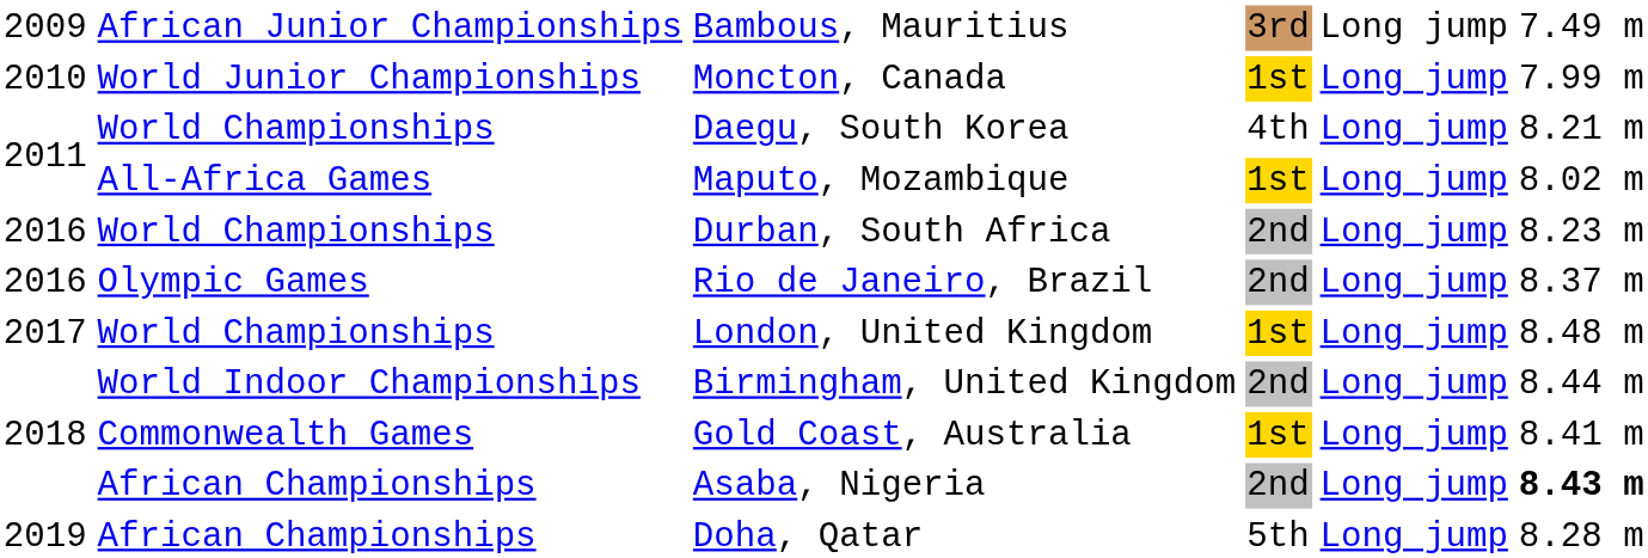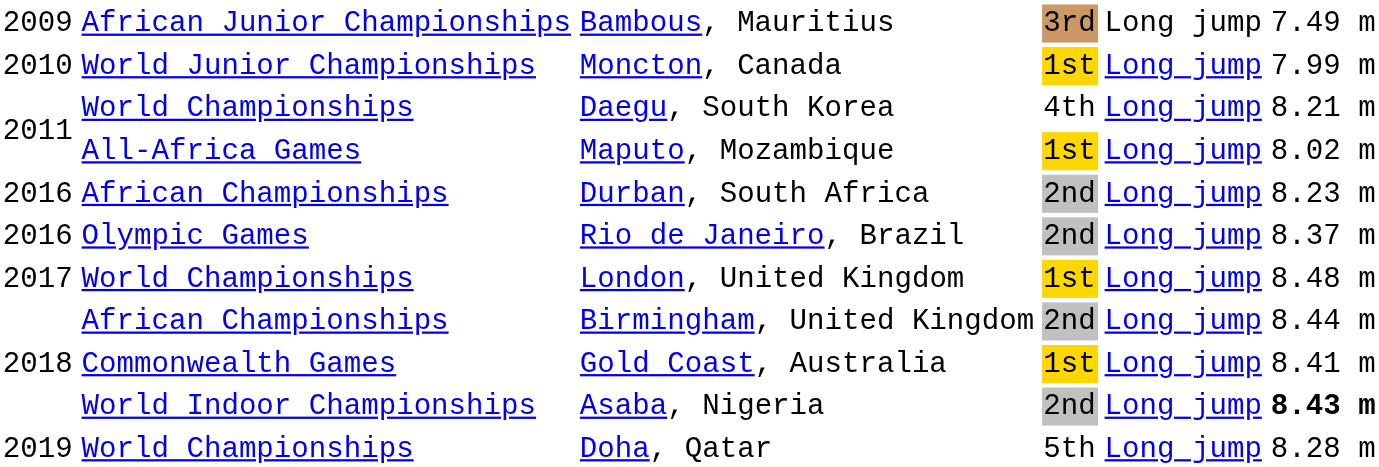 <table>
 <tr>
 <td>2009</td>
 <td><a href='#'>African Junior Championships</a></td>
 <td><a href='#'>Bambous</a>, Mauritius</td>
 <td bgcolor=cc9966>3rd</td>
 <td>Long jump</td>
 <td>7.49 m</td>
 </tr>
 <tr>
 <td>2010</td>
 <td><a href='#'>World Junior Championships</a></td>
 <td><a href='#'>Moncton</a>, Canada</td>
 <td bgcolor=gold>1st</td>
 <td><a href='#'>Long jump</a></td>
 <td>7.99 m</td>
 </tr>
 <tr>
 <td rowspan=2>2011</td>
 <td><a href='#'>World Championships</a></td>
 <td><a href='#'>Daegu</a>, South Korea</td>
 <td>4th</td>
 <td><a href='#'>Long jump</a></td>
 <td>8.21 m</td>
 </tr>
 <tr>
 <td><a href='#'>All-Africa Games</a></td>
 <td><a href='#'>Maputo</a>, Mozambique</td>
 <td bgcolor=gold>1st</td>
 <td><a href='#'>Long jump</a></td>
 <td>8.02 m</td>
 </tr>
 <tr>
 <td>2016</td>
-<td><a href='#'>World Championships</a></td>
+<td><a href='#'>African Championships</a></td>
 <td><a href='#'>Durban</a>, South Africa</td>
 <td bgcolor=silver>2nd</td>
 <td><a href='#'>Long jump</a></td>
 <td>8.23 m </td>
 </tr>
 <tr>
 <td>2016</td>
 <td><a href='#'>Olympic Games</a></td>
 <td><a href='#'>Rio de Janeiro</a>, Brazil</td>
 <td bgcolor=silver>2nd</td>
 <td><a href='#'>Long jump</a></td>
 <td>8.37 m</td>
 </tr>
 <tr>
 <td>2017</td>
 <td><a href='#'>World Championships</a></td>
 <td><a href='#'>London</a>, United Kingdom</td>
 <td bgcolor=gold>1st</td>
 <td><a href='#'>Long jump</a></td>
 <td>8.48 m</td>
 </tr>
 <tr>
 <td rowspan=3>2018</td>
-<td><a href='#'>World Indoor Championships</a></td>
+<td><a href='#'>African Championships</a></td>
 <td><a href='#'>Birmingham</a>, United Kingdom</td>
 <td bgcolor=silver>2nd</td>
 <td><a href='#'>Long jump</a></td>
 <td>8.44 m</td>
 </tr>
 <tr>
 <td><a href='#'>Commonwealth Games</a></td>
 <td><a href='#'>Gold Coast</a>, Australia</td>
 <td bgcolor="gold">1st</td>
 <td><a href='#'>Long jump</a></td>
 <td>8.41 m</td>
 </tr>
 <tr>
-<td><a href='#'>African Championships</a></td>
+<td><a href='#'>World Indoor Championships</a></td>
 <td><a href='#'>Asaba</a>, Nigeria</td>
 <td bgcolor=silver>2nd</td>
 <td><a href='#'>Long jump</a></td>
 <td><strong>8.43 m</strong></td>
 </tr>
 <tr>
 <td>2019</td>
-<td><a href='#'>African Championships</a></td>
+<td><a href='#'>World Championships</a></td>
 <td><a href='#'>Doha</a>, Qatar</td>
 <td>5th</td>
 <td><a href='#'>Long jump</a></td>
 <td>8.28 m</td>
 </tr>
 </table>
